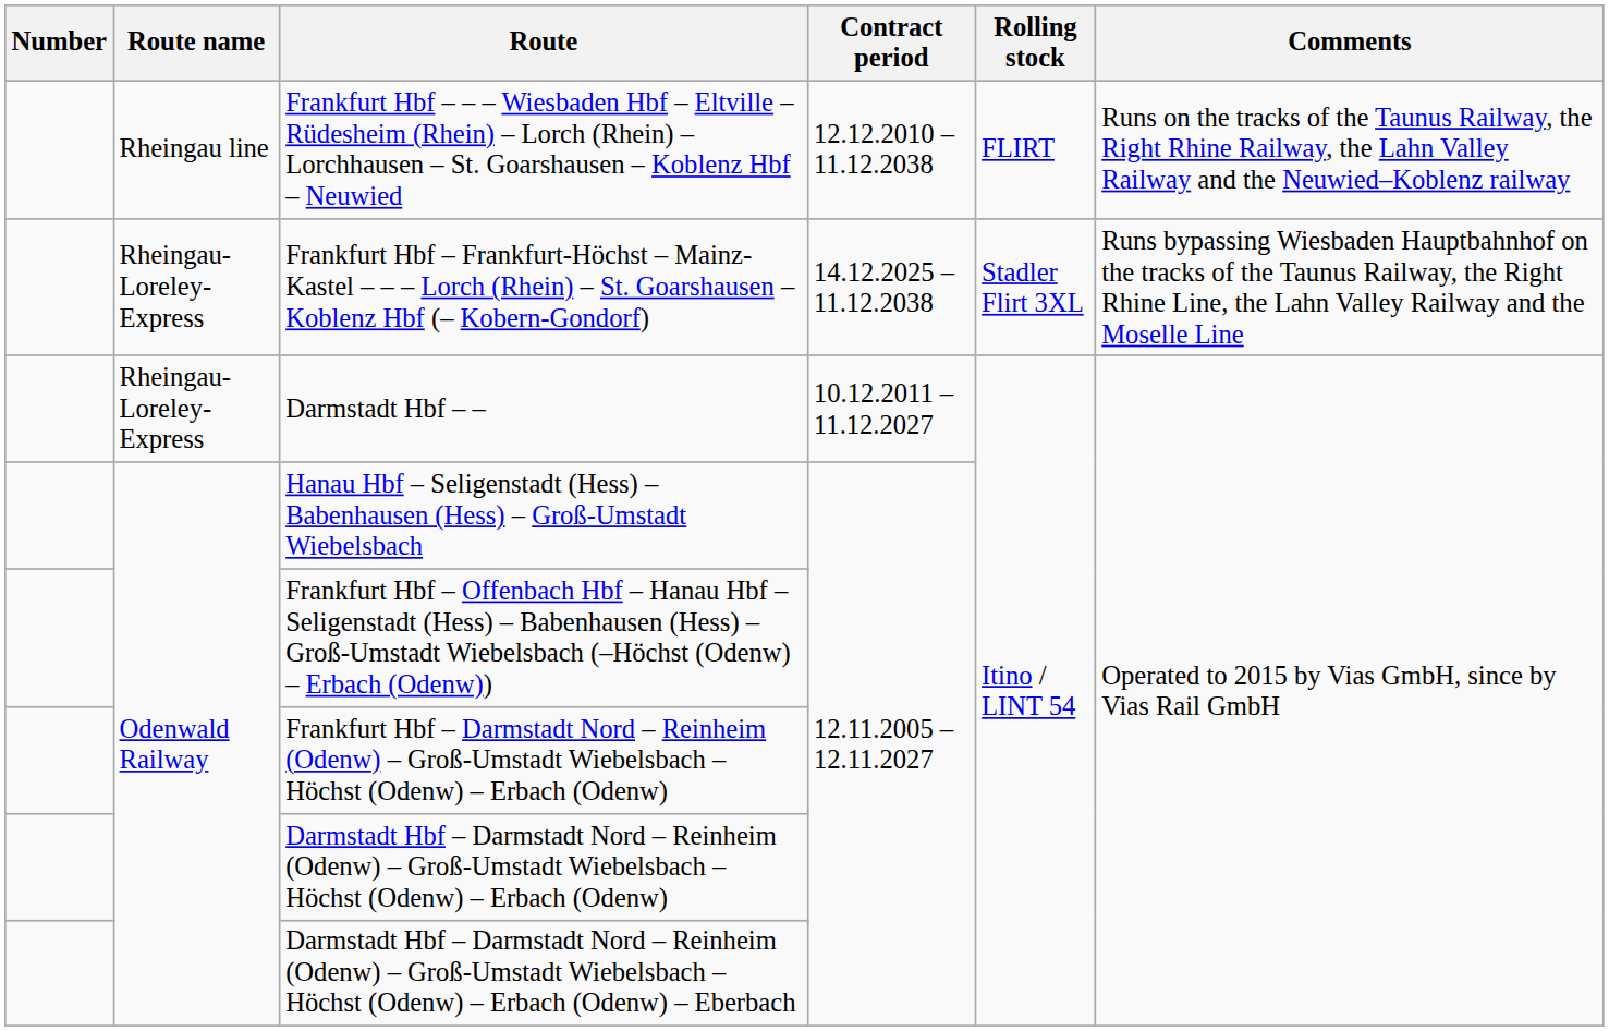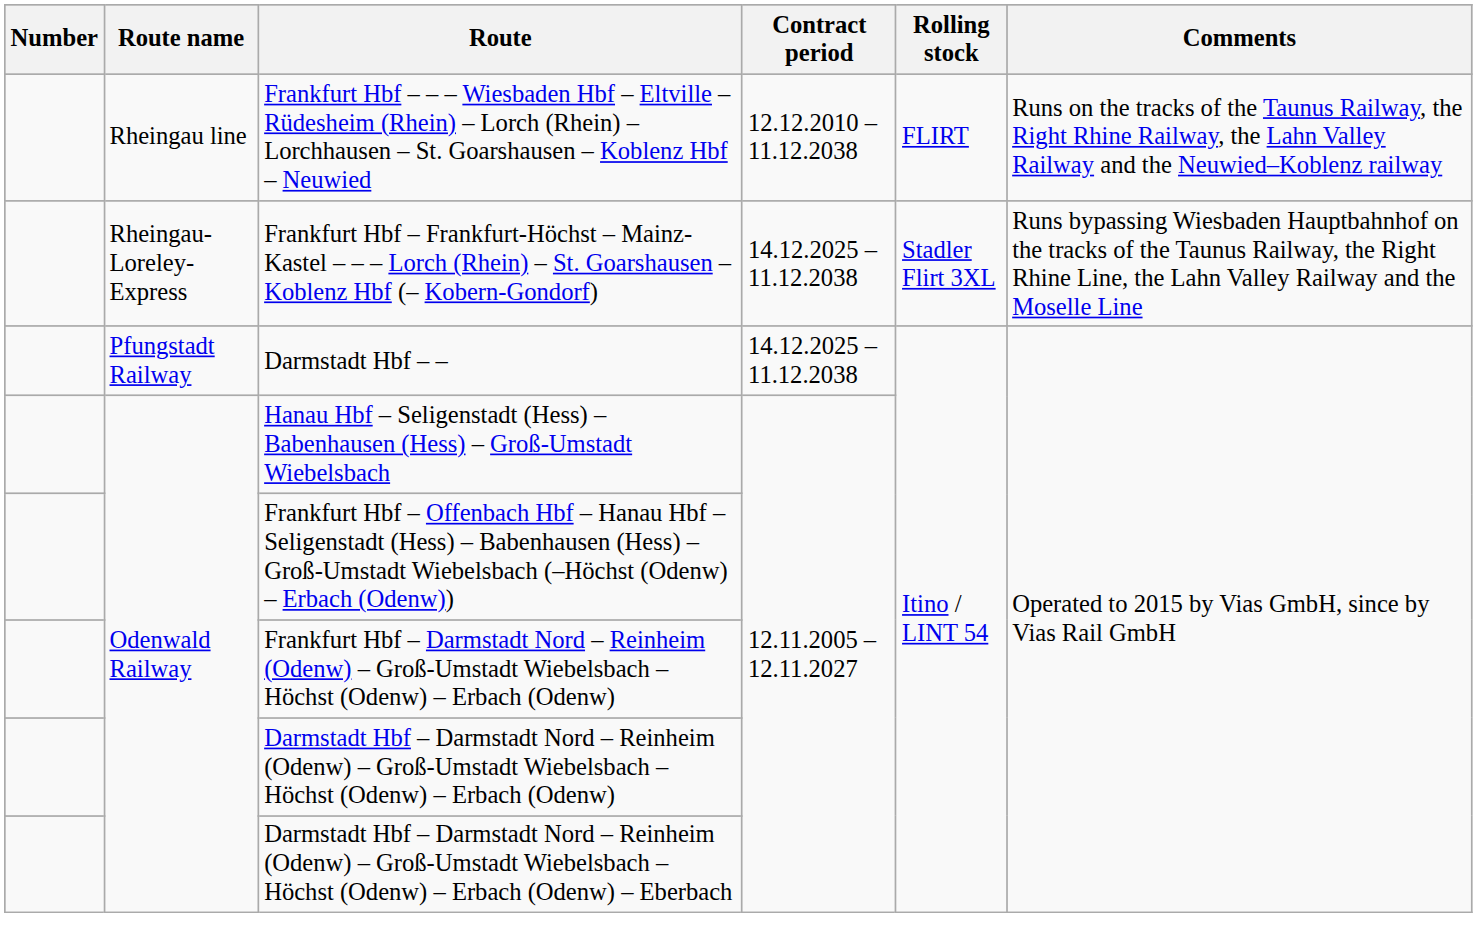 <table class="wikitable" style="font-size:91%;">
 <tr>
 <th>Number</th>
 <th>Route name</th>
 <th>Route</th>
 <th>Contract period</th>
 <th>Rolling stock</th>
 <th>Comments</th>
 </tr>
 <tr>
 <td style="font-size:111%;"></td>
 <td>Rheingau line</td>
 <td><a href='#'>Frankfurt Hbf</a> –  –  – <a href='#'>Wiesbaden Hbf</a> – <a href='#'>Eltville</a> – <a href='#'>Rüdesheim (Rhein)</a> – Lorch (Rhein) – Lorchhausen – St. Goarshausen – <a href='#'>Koblenz Hbf</a> – <a href='#'>Neuwied</a></td>
 <td>12.12.2010 – 11.12.2038</td>
 <td><a href='#'>FLIRT</a></td>
 <td>Runs on the tracks of the <a href='#'>Taunus Railway</a>, the <a href='#'>Right Rhine Railway</a>, the <a href='#'>Lahn Valley Railway</a> and the <a href='#'>Neuwied–Koblenz railway</a></td>
 </tr>
 <tr>
 <td style="font-size:111%;"></td>
 <td>Rheingau-Loreley-Express</td>
 <td>Frankfurt Hbf – Frankfurt-Höchst – Mainz-Kastel –  –  – <a href='#'>Lorch (Rhein)</a> – <a href='#'>St. Goarshausen</a> – <a href='#'>Koblenz Hbf</a> (– <a href='#'>Kobern-Gondorf</a>)</td>
 <td>14.12.2025 – 11.12.2038</td>
 <td><a href='#'>Stadler Flirt 3XL</a></td>
 <td>Runs bypassing Wiesbaden Hauptbahnhof on the tracks of the Taunus Railway, the Right Rhine Line, the Lahn Valley Railway and the <a href='#'>Moselle Line</a></td>
 </tr>
 <tr>
 <td style="font-size:111%;"></td>
-<td>Rheingau-Loreley-Express</td>
+<td><a href='#'>Pfungstadt Railway</a></td>
 <td>Darmstadt Hbf –  – </td>
-<td>10.12.2011 – 11.12.2027</td>
+<td>14.12.2025 – 11.12.2038</td>
 <td rowspan=6><a href='#'>Itino</a> / <a href='#'>LINT 54</a></td>
 <td rowspan=6>Operated to 2015 by Vias GmbH, since by Vias Rail GmbH</td>
 </tr>
 <tr>
 <td style="font-size:111%;"></td>
 <td rowspan=5><a href='#'>Odenwald Railway</a></td>
 <td><a href='#'>Hanau Hbf</a> – Seligenstadt (Hess) – <a href='#'>Babenhausen (Hess)</a> – <a href='#'>Groß-Umstadt Wiebelsbach</a></td>
 <td rowspan=6>12.11.2005 – 12.11.2027</td>
 </tr>
 <tr>
 <td style="font-size:111%;"></td>
 <td>Frankfurt Hbf – <a href='#'>Offenbach Hbf</a> – Hanau Hbf – Seligenstadt (Hess) – Babenhausen (Hess) – Groß-Umstadt Wiebelsbach (–Höchst (Odenw) – <a href='#'>Erbach (Odenw)</a>)</td>
 </tr>
 <tr>
 <td style="font-size:111%;"></td>
 <td>Frankfurt Hbf – <a href='#'>Darmstadt Nord</a> – <a href='#'>Reinheim (Odenw)</a> – Groß-Umstadt Wiebelsbach – Höchst (Odenw) – Erbach (Odenw)</td>
 </tr>
 <tr>
 <td style="font-size:111%;"></td>
 <td><a href='#'>Darmstadt Hbf</a> – Darmstadt Nord – Reinheim (Odenw) – Groß-Umstadt Wiebelsbach – Höchst (Odenw) – Erbach (Odenw)</td>
 </tr>
 <tr>
 <td style="font-size:111%;"></td>
 <td>Darmstadt Hbf – Darmstadt Nord – Reinheim (Odenw) – Groß-Umstadt Wiebelsbach – Höchst (Odenw) – Erbach (Odenw) – Eberbach</td>
 </tr>
 </table>
